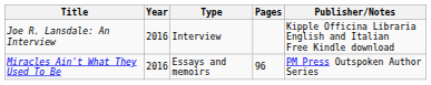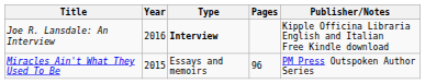 <table class="wikitable sortable">
 <tr>
 <th>Title</th>
 <th>Year</th>
 <th>Type</th>
 <th>Pages</th>
 <th>Publisher/Notes</th>
 </tr>
 <tr>
 <td><em>Joe R. Lansdale: An Interview</em></td>
 <td>2016</td>
-<td>Interview</td>
+<td><strong>Interview</strong></td>
 <td></td>
 <td>Kipple Officina Libraria<br>English and Italian<br>Free Kindle download</td>
 </tr>
 <tr>
 <td><em><a href='#'>Miracles Ain't What They Used To Be</a></em></td>
-<td>2016</td>
+<td>2015</td>
 <td>Essays and memoirs</td>
 <td>96</td>
 <td><a href='#'>PM Press</a> Outspoken Author Series</td>
 </tr>
 </table>
